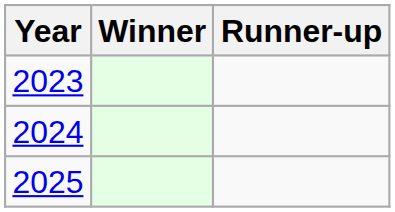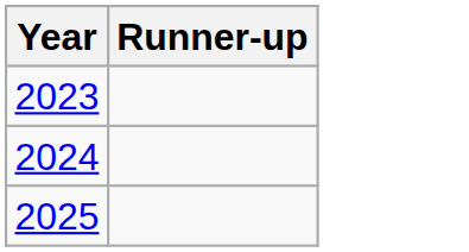 <table class="wikitable floatright" style="font-size:95%">
 <tr>
 <th>Year</th>
-<th>Winner</th>
 <th>Runner-up</th>
 </tr>
 <tr>
 <td><a href='#'>2023</a></td>
-<td style="background:#e5ffe5;"></td>
 <td></td>
 </tr>
 <tr>
 <td><a href='#'>2024</a></td>
-<td style="background:#e5ffe5;"></td>
 <td></td>
 </tr>
 <tr>
 <td><a href='#'>2025</a></td>
-<td style="background:#e5ffe5;"></td>
 <td></td>
 </tr>
 </table>
